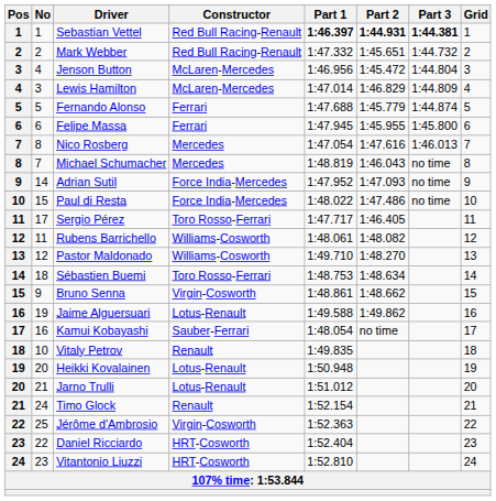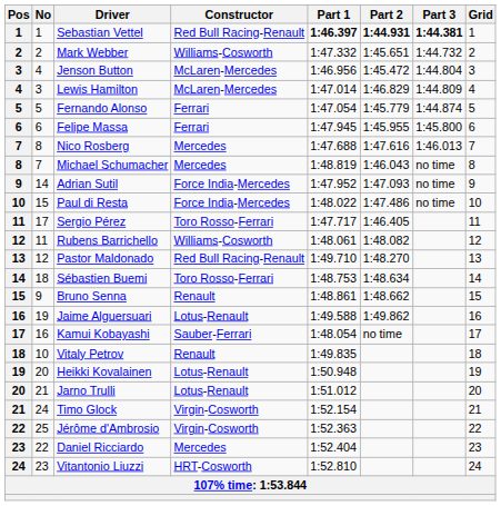 <table class="wikitable sortable" style="font-size:85%">
 <tr>
 <th>Pos</th>
 <th>No</th>
 <th>Driver</th>
 <th>Constructor</th>
 <th>Part 1</th>
 <th>Part 2</th>
 <th>Part 3</th>
 <th>Grid</th>
 </tr>
 <tr>
 <th>1</th>
 <td>1</td>
 <td> <a href='#'>Sebastian Vettel</a></td>
 <td><a href='#'>Red Bull Racing</a>-<a href='#'>Renault</a></td>
 <td><strong>1:46.397</strong></td>
 <td><strong>1:44.931</strong></td>
 <td><strong>1:44.381</strong></td>
 <td>1</td>
 </tr>
 <tr>
 <th>2</th>
 <td>2</td>
 <td> <a href='#'>Mark Webber</a></td>
-<td><a href='#'>Red Bull Racing</a>-<a href='#'>Renault</a></td>
+<td><a href='#'>Williams</a>-<a href='#'>Cosworth</a></td>
 <td>1:47.332</td>
 <td>1:45.651</td>
 <td>1:44.732</td>
 <td>2</td>
 </tr>
 <tr>
 <th>3</th>
 <td>4</td>
 <td> <a href='#'>Jenson Button</a></td>
 <td><a href='#'>McLaren</a>-<a href='#'>Mercedes</a></td>
 <td>1:46.956</td>
 <td>1:45.472</td>
 <td>1:44.804</td>
 <td>3</td>
 </tr>
 <tr>
 <th>4</th>
 <td>3</td>
 <td> <a href='#'>Lewis Hamilton</a></td>
 <td><a href='#'>McLaren</a>-<a href='#'>Mercedes</a></td>
 <td>1:47.014</td>
 <td>1:46.829</td>
 <td>1:44.809</td>
 <td>4</td>
 </tr>
 <tr>
 <th>5</th>
 <td>5</td>
 <td> <a href='#'>Fernando Alonso</a></td>
 <td><a href='#'>Ferrari</a></td>
-<td>1:47.688</td>
+<td>1:47.054</td>
 <td>1:45.779</td>
 <td>1:44.874</td>
 <td>5</td>
 </tr>
 <tr>
 <th>6</th>
 <td>6</td>
 <td> <a href='#'>Felipe Massa</a></td>
 <td><a href='#'>Ferrari</a></td>
 <td>1:47.945</td>
 <td>1:45.955</td>
 <td>1:45.800</td>
 <td>6</td>
 </tr>
 <tr>
 <th>7</th>
 <td>8</td>
 <td> <a href='#'>Nico Rosberg</a></td>
 <td><a href='#'>Mercedes</a></td>
-<td>1:47.054</td>
+<td>1:47.688</td>
 <td>1:47.616</td>
 <td>1:46.013</td>
 <td>7</td>
 </tr>
 <tr>
 <th>8</th>
 <td>7</td>
 <td> <a href='#'>Michael Schumacher</a></td>
 <td><a href='#'>Mercedes</a></td>
 <td>1:48.819</td>
 <td>1:46.043</td>
 <td>no time</td>
 <td>8</td>
 </tr>
 <tr>
 <th>9</th>
 <td>14</td>
 <td> <a href='#'>Adrian Sutil</a></td>
 <td><a href='#'>Force India</a>-<a href='#'>Mercedes</a></td>
 <td>1:47.952</td>
 <td>1:47.093</td>
 <td>no time</td>
 <td>9</td>
 </tr>
 <tr>
 <th>10</th>
 <td>15</td>
 <td> <a href='#'>Paul di Resta</a></td>
 <td><a href='#'>Force India</a>-<a href='#'>Mercedes</a></td>
 <td>1:48.022</td>
 <td>1:47.486</td>
 <td>no time</td>
 <td>10</td>
 </tr>
 <tr>
 <th>11</th>
 <td>17</td>
 <td> <a href='#'>Sergio Pérez</a></td>
 <td><a href='#'>Toro Rosso</a>-<a href='#'>Ferrari</a></td>
 <td>1:47.717</td>
 <td>1:46.405</td>
 <td></td>
 <td>11</td>
 </tr>
 <tr>
 <th>12</th>
 <td>11</td>
 <td> <a href='#'>Rubens Barrichello</a></td>
 <td><a href='#'>Williams</a>-<a href='#'>Cosworth</a></td>
 <td>1:48.061</td>
 <td>1:48.082</td>
 <td></td>
 <td>12</td>
 </tr>
 <tr>
 <th>13</th>
 <td>12</td>
 <td> <a href='#'>Pastor Maldonado</a></td>
-<td><a href='#'>Williams</a>-<a href='#'>Cosworth</a></td>
+<td><a href='#'>Red Bull Racing</a>-<a href='#'>Renault</a></td>
 <td>1:49.710</td>
 <td>1:48.270</td>
 <td></td>
 <td>13</td>
 </tr>
 <tr>
 <th>14</th>
 <td>18</td>
 <td> <a href='#'>Sébastien Buemi</a></td>
 <td><a href='#'>Toro Rosso</a>-<a href='#'>Ferrari</a></td>
 <td>1:48.753</td>
 <td>1:48.634</td>
 <td></td>
 <td>14</td>
 </tr>
 <tr>
 <th>15</th>
 <td>9</td>
 <td> <a href='#'>Bruno Senna</a></td>
-<td><a href='#'>Virgin</a>-<a href='#'>Cosworth</a></td>
+<td><a href='#'>Renault</a></td>
 <td>1:48.861</td>
 <td>1:48.662</td>
 <td></td>
 <td>15</td>
 </tr>
 <tr>
 <th>16</th>
 <td>19</td>
 <td> <a href='#'>Jaime Alguersuari</a></td>
 <td><a href='#'>Lotus</a>-<a href='#'>Renault</a></td>
 <td>1:49.588</td>
 <td>1:49.862</td>
 <td></td>
 <td>16</td>
 </tr>
 <tr>
 <th>17</th>
 <td>16</td>
 <td> <a href='#'>Kamui Kobayashi</a></td>
 <td><a href='#'>Sauber</a>-<a href='#'>Ferrari</a></td>
 <td>1:48.054</td>
 <td>no time</td>
 <td></td>
 <td>17</td>
 </tr>
 <tr>
 <th>18</th>
 <td>10</td>
 <td> <a href='#'>Vitaly Petrov</a></td>
 <td><a href='#'>Renault</a></td>
 <td>1:49.835</td>
 <td></td>
 <td></td>
 <td>18</td>
 </tr>
 <tr>
 <th>19</th>
 <td>20</td>
 <td> <a href='#'>Heikki Kovalainen</a></td>
 <td><a href='#'>Lotus</a>-<a href='#'>Renault</a></td>
 <td>1:50.948</td>
 <td></td>
 <td></td>
 <td>19</td>
 </tr>
 <tr>
 <th>20</th>
 <td>21</td>
 <td> <a href='#'>Jarno Trulli</a></td>
 <td><a href='#'>Lotus</a>-<a href='#'>Renault</a></td>
 <td>1:51.012</td>
 <td></td>
 <td></td>
 <td>20</td>
 </tr>
 <tr>
 <th>21</th>
 <td>24</td>
 <td> <a href='#'>Timo Glock</a></td>
-<td><a href='#'>Renault</a></td>
+<td><a href='#'>Virgin</a>-<a href='#'>Cosworth</a></td>
 <td>1:52.154</td>
 <td></td>
 <td></td>
 <td>21</td>
 </tr>
 <tr>
 <th>22</th>
 <td>25</td>
 <td> <a href='#'>Jérôme d'Ambrosio</a></td>
 <td><a href='#'>Virgin</a>-<a href='#'>Cosworth</a></td>
 <td>1:52.363</td>
 <td></td>
 <td></td>
 <td>22</td>
 </tr>
 <tr>
 <th>23</th>
 <td>22</td>
 <td> <a href='#'>Daniel Ricciardo</a></td>
-<td><a href='#'>HRT</a>-<a href='#'>Cosworth</a></td>
+<td><a href='#'>Mercedes</a></td>
 <td>1:52.404</td>
 <td></td>
 <td></td>
 <td>23</td>
 </tr>
 <tr>
 <th>24</th>
 <td>23</td>
 <td> <a href='#'>Vitantonio Liuzzi</a></td>
 <td><a href='#'>HRT</a>-<a href='#'>Cosworth</a></td>
 <td>1:52.810</td>
 <td></td>
 <td></td>
 <td>24</td>
 </tr>
 <tr>
 <th colspan=8><a href='#'>107% time</a>: 1:53.844</th>
 </tr>
 <tr>
 <th colspan="8"></th>
 </tr>
 </table>
